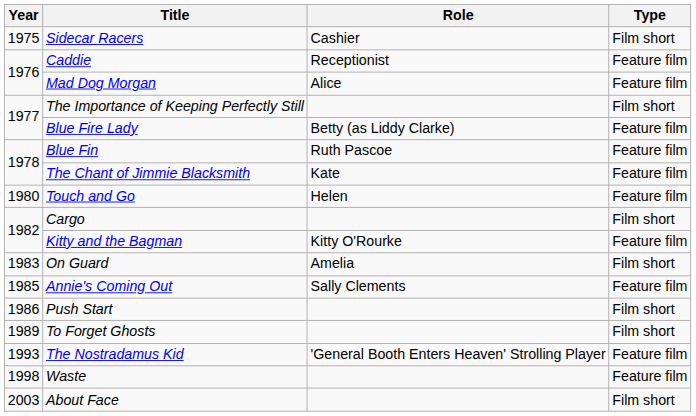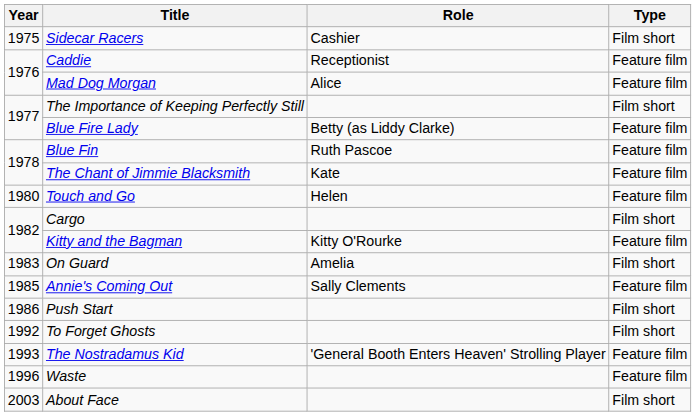 <table class="wikitable">
 <tr>
 <th>Year</th>
 <th>Title</th>
 <th>Role</th>
 <th>Type</th>
 </tr>
 <tr>
 <td>1975</td>
 <td><em><a href='#'>Sidecar Racers</a></em></td>
 <td>Cashier</td>
 <td>Film short</td>
 </tr>
 <tr>
 <td rowspan="2">1976</td>
 <td><em><a href='#'>Caddie</a></em></td>
 <td>Receptionist</td>
 <td>Feature film</td>
 </tr>
 <tr>
 <td><em><a href='#'>Mad Dog Morgan</a></em></td>
 <td>Alice</td>
 <td>Feature film</td>
 </tr>
 <tr>
 <td rowspan="2">1977</td>
 <td><em>The Importance of Keeping Perfectly Still</em></td>
 <td></td>
 <td>Film short</td>
 </tr>
 <tr>
 <td><em><a href='#'>Blue Fire Lady</a></em></td>
 <td>Betty (as Liddy Clarke)</td>
 <td>Feature film</td>
 </tr>
 <tr>
 <td rowspan="2">1978</td>
 <td><em><a href='#'>Blue Fin</a></em></td>
 <td>Ruth Pascoe</td>
 <td>Feature film</td>
 </tr>
 <tr>
 <td><em><a href='#'>The Chant of Jimmie Blacksmith</a></em></td>
 <td>Kate</td>
 <td>Feature film</td>
 </tr>
 <tr>
 <td>1980</td>
 <td><em><a href='#'>Touch and Go</a></em></td>
 <td>Helen</td>
 <td>Feature film</td>
 </tr>
 <tr>
 <td rowspan="2">1982</td>
 <td><em>Cargo</em></td>
 <td></td>
 <td>Film short</td>
 </tr>
 <tr>
 <td><em><a href='#'>Kitty and the Bagman</a></em></td>
 <td>Kitty O'Rourke</td>
 <td>Feature film</td>
 </tr>
 <tr>
 <td>1983</td>
 <td><em>On Guard</em></td>
 <td>Amelia</td>
 <td>Film short</td>
 </tr>
 <tr>
 <td>1985</td>
 <td><em><a href='#'>Annie's Coming Out</a></em></td>
 <td>Sally Clements</td>
 <td>Feature film</td>
 </tr>
 <tr>
 <td>1986</td>
 <td><em>Push Start</em></td>
 <td></td>
 <td>Film short</td>
 </tr>
 <tr>
-<td>1989</td>
+<td>1992</td>
 <td><em>To Forget Ghosts</em></td>
 <td></td>
 <td>Film short</td>
 </tr>
 <tr>
 <td>1993</td>
 <td><em><a href='#'>The Nostradamus Kid</a></em></td>
 <td>'General Booth Enters Heaven' Strolling Player</td>
 <td>Feature film</td>
 </tr>
 <tr>
-<td>1998</td>
+<td>1996</td>
 <td><em>Waste</em></td>
 <td></td>
 <td>Feature film</td>
 </tr>
 <tr>
 <td>2003</td>
 <td><em>About Face</em></td>
 <td></td>
 <td>Film short</td>
 </tr>
 </table>
